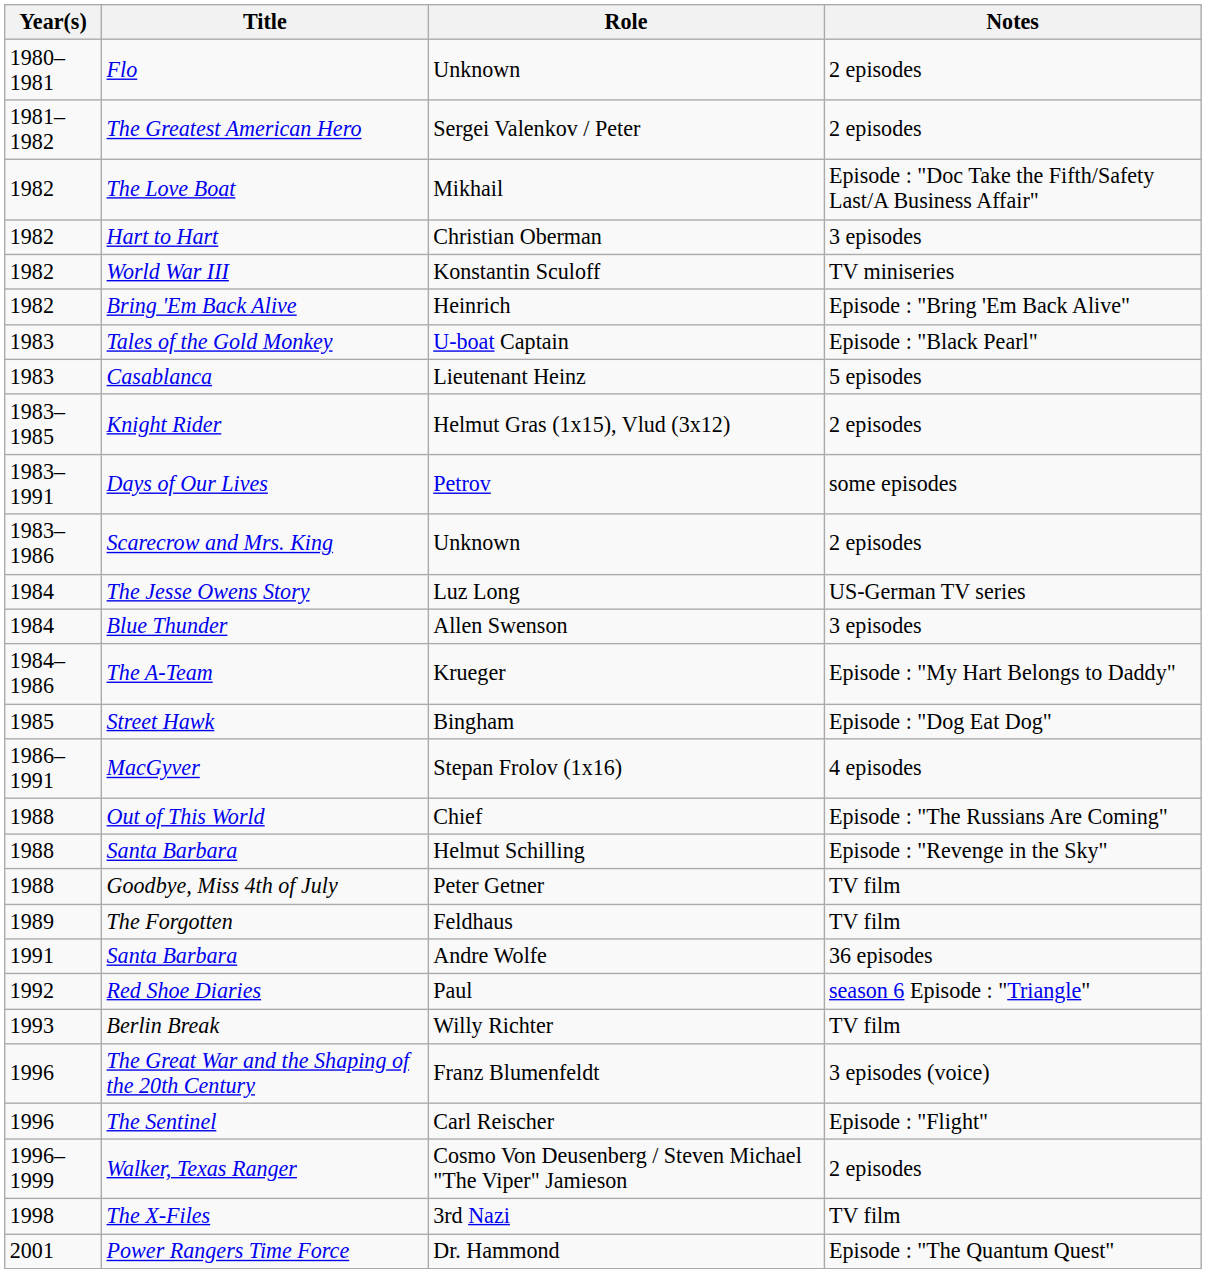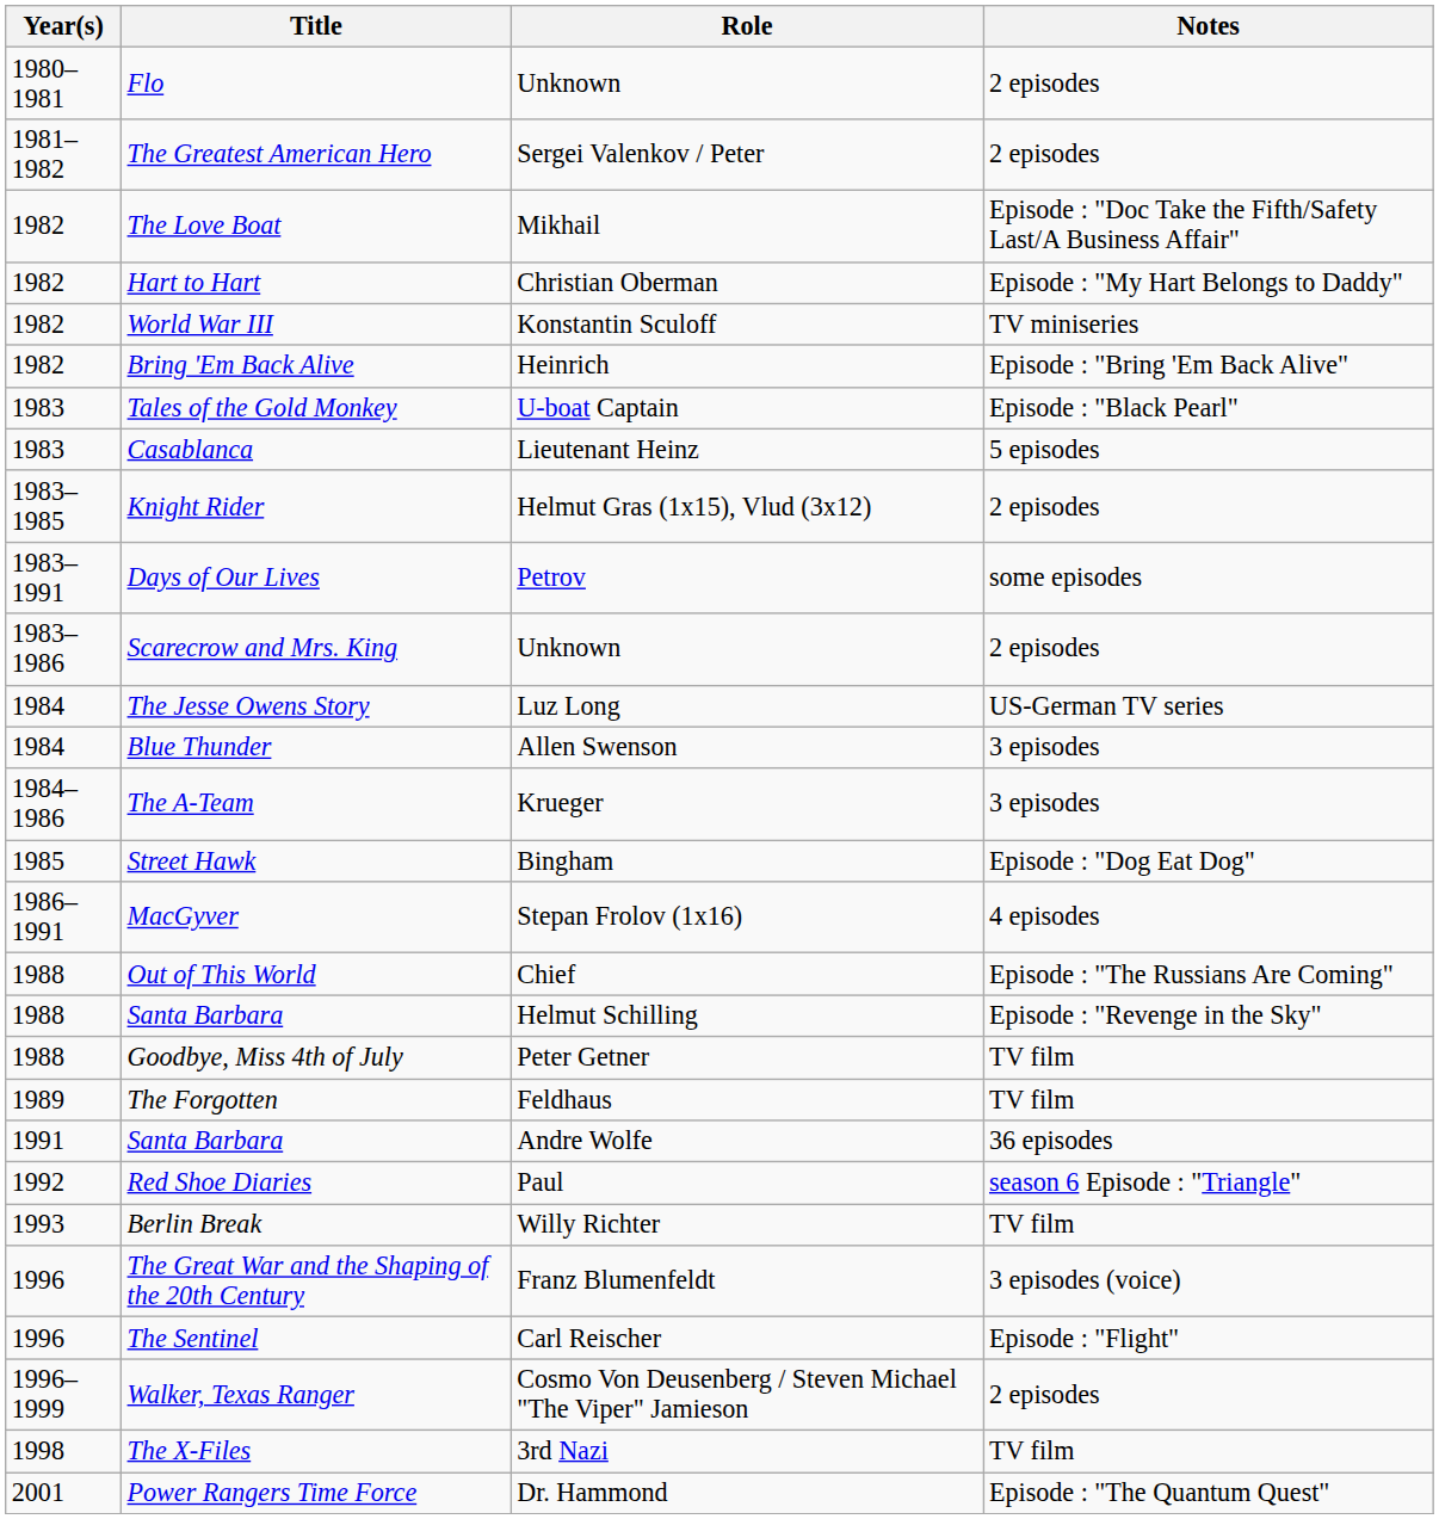 <table class="wikitable sortable">
 <tr>
 <th>Year(s)</th>
 <th>Title</th>
 <th>Role</th>
 <th class="unsortable">Notes</th>
 </tr>
 <tr>
 <td>1980–1981</td>
 <td><em><a href='#'>Flo</a></em></td>
 <td>Unknown</td>
 <td>2 episodes</td>
 </tr>
 <tr>
 <td>1981–1982</td>
 <td><em><a href='#'>The Greatest American Hero</a></em></td>
 <td>Sergei Valenkov / Peter</td>
 <td>2 episodes</td>
 </tr>
 <tr>
 <td>1982</td>
 <td><em><a href='#'>The Love Boat</a></em></td>
 <td>Mikhail</td>
 <td>Episode : "Doc Take the Fifth/Safety Last/A Business Affair"</td>
 </tr>
 <tr>
 <td>1982</td>
 <td><em><a href='#'>Hart to Hart</a></em></td>
 <td>Christian Oberman</td>
-<td>3 episodes</td>
+<td>Episode : "My Hart Belongs to Daddy"</td>
 </tr>
 <tr>
 <td>1982</td>
 <td><em><a href='#'>World War III</a></em></td>
 <td>Konstantin Sculoff</td>
 <td>TV miniseries</td>
 </tr>
 <tr>
 <td>1982</td>
 <td><em><a href='#'>Bring 'Em Back Alive</a></em></td>
 <td>Heinrich</td>
 <td>Episode : "Bring 'Em Back Alive"</td>
 </tr>
 <tr>
 <td>1983</td>
 <td><em><a href='#'>Tales of the Gold Monkey</a></em></td>
 <td><a href='#'>U-boat</a> Captain</td>
 <td>Episode : "Black Pearl"</td>
 </tr>
 <tr>
 <td>1983</td>
 <td><em><a href='#'>Casablanca</a></em></td>
 <td>Lieutenant Heinz</td>
 <td>5 episodes</td>
 </tr>
 <tr>
 <td>1983–1985</td>
 <td><em><a href='#'>Knight Rider</a></em></td>
 <td>Helmut Gras (1x15), Vlud (3x12)</td>
 <td>2 episodes</td>
 </tr>
 <tr>
 <td>1983–1991</td>
 <td><em><a href='#'>Days of Our Lives</a></em></td>
 <td><a href='#'>Petrov</a></td>
 <td>some episodes</td>
 </tr>
 <tr>
 <td>1983–1986</td>
 <td><em><a href='#'>Scarecrow and Mrs. King</a></em></td>
 <td>Unknown</td>
 <td>2 episodes</td>
 </tr>
 <tr>
 <td>1984</td>
 <td><em><a href='#'>The Jesse Owens Story</a></em></td>
 <td>Luz Long</td>
 <td>US-German TV series</td>
 </tr>
 <tr>
 <td>1984</td>
 <td><em><a href='#'>Blue Thunder</a></em></td>
 <td>Allen Swenson</td>
 <td>3 episodes</td>
 </tr>
 <tr>
 <td>1984–1986</td>
 <td><em><a href='#'>The A-Team</a></em></td>
 <td>Krueger</td>
-<td>Episode : "My Hart Belongs to Daddy"</td>
+<td>3 episodes</td>
 </tr>
 <tr>
 <td>1985</td>
 <td><em><a href='#'>Street Hawk</a></em></td>
 <td>Bingham</td>
 <td>Episode : "Dog Eat Dog"</td>
 </tr>
 <tr>
 <td>1986–1991</td>
 <td><em><a href='#'>MacGyver</a></em></td>
 <td>Stepan Frolov (1x16)</td>
 <td>4 episodes</td>
 </tr>
 <tr>
 <td>1988</td>
 <td><em><a href='#'>Out of This World</a></em></td>
 <td>Chief</td>
 <td>Episode : "The Russians Are Coming"</td>
 </tr>
 <tr>
 <td>1988</td>
 <td><em><a href='#'>Santa Barbara</a></em></td>
 <td>Helmut Schilling</td>
 <td>Episode : "Revenge in the Sky"</td>
 </tr>
 <tr>
 <td>1988</td>
 <td><em>Goodbye, Miss 4th of July</em></td>
 <td>Peter Getner</td>
 <td>TV film</td>
 </tr>
 <tr>
 <td>1989</td>
 <td><em>The Forgotten</em></td>
 <td>Feldhaus</td>
 <td>TV film</td>
 </tr>
 <tr>
 <td>1991</td>
 <td><em><a href='#'>Santa Barbara</a></em></td>
 <td>Andre Wolfe</td>
 <td>36 episodes</td>
 </tr>
 <tr>
 <td>1992</td>
 <td><em><a href='#'>Red Shoe Diaries</a></em></td>
 <td>Paul</td>
 <td><a href='#'>season 6</a> Episode : "<a href='#'>Triangle</a>"</td>
 </tr>
 <tr>
 <td>1993</td>
 <td><em>Berlin Break</em></td>
 <td>Willy Richter</td>
 <td>TV film</td>
 </tr>
 <tr>
 <td>1996</td>
 <td><em><a href='#'>The Great War and the Shaping of the 20th Century</a></em></td>
 <td>Franz Blumenfeldt</td>
 <td>3 episodes (voice)</td>
 </tr>
 <tr>
 <td>1996</td>
 <td><em><a href='#'>The Sentinel</a></em></td>
 <td>Carl Reischer</td>
 <td>Episode : "Flight"</td>
 </tr>
 <tr>
 <td>1996–1999</td>
 <td><em><a href='#'>Walker, Texas Ranger</a></em></td>
 <td>Cosmo Von Deusenberg / Steven Michael "The Viper" Jamieson</td>
 <td>2 episodes</td>
 </tr>
 <tr>
 <td>1998</td>
 <td><em><a href='#'>The X-Files</a></em></td>
 <td>3rd <a href='#'>Nazi</a></td>
 <td>TV film</td>
 </tr>
 <tr>
 <td>2001</td>
 <td><em><a href='#'>Power Rangers Time Force</a></em></td>
 <td>Dr. Hammond</td>
 <td>Episode : "The Quantum Quest"</td>
 </tr>
 <tr>
 </tr>
 </table>
